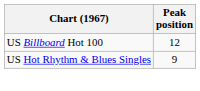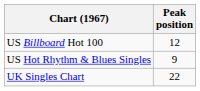 <table class="wikitable sortable">
 <tr>
 <th>Chart (1967)</th>
 <th>Peak<br>position</th>
 </tr>
 <tr>
 <td>US <em><a href='#'>Billboard</a></em> Hot 100</td>
 <td align="center">12</td>
 </tr>
 <tr>
 <td>US <a href='#'>Hot Rhythm & Blues Singles</a></td>
 <td align="center">9</td>
 </tr>
+<tr>
+<td><a href='#'>UK Singles Chart</a></td>
+<td align="center">22</td>
+</tr>
 </table>
